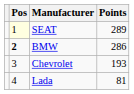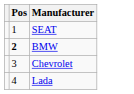 <table class="wikitable" style="font-size: 95%;">
 <tr>
 <th></th>
 <th>Pos</th>
 <th>Manufacturer</th>
-<th>Points</th>
 </tr>
 <tr>
 <td align="left"></td>
-<td style="background: lightyellow;">1</td>
+<td>1</td>
 <td> <a href='#'>SEAT</a></td>
-<td align="right">289</td>
 </tr>
 <tr>
 <td align="left"></td>
 <td><strong>2</strong></td>
 <td> <a href='#'>BMW</a></td>
-<td align="right">286</td>
 </tr>
 <tr>
 <td align="left"></td>
 <td>3</td>
 <td> <a href='#'>Chevrolet</a></td>
-<td align="right">193</td>
 </tr>
 <tr>
 <td align="left"></td>
 <td>4</td>
 <td> <a href='#'>Lada</a></td>
-<td align="right">81</td>
 </tr>
 </table>
